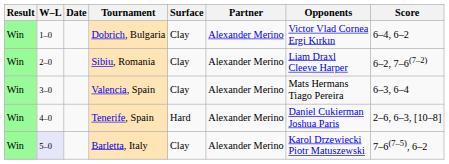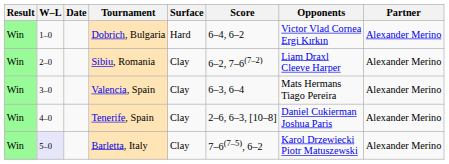 <table class="sortable wikitable nowrap">
 <tr>
 <th>Result</th>
 <th class="unsortable">W–L</th>
 <th>Date</th>
 <th>Tournament</th>
 <th>Surface</th>
+<th class="unsortable">Score</th>
+<th>Opponents</th>
 <th>Partner</th>
-<th>Opponents</th>
-<th class="unsortable">Score</th>
 </tr>
 <tr>
 <td bgcolor=98fb98>Win</td>
 <td><small>1–0</small></td>
 <td><a href='#'></a></td>
 <td style="background:moccasin;"><a href='#'>Dobrich</a>, Bulgaria</td>
-<td>Clay</td>
+<td>Hard</td>
+<td>6–4, 6–2</td>
+<td> <a href='#'>Victor Vlad Cornea</a><br> <a href='#'>Ergi Kırkın</a></td>
 <td> <a href='#'>Alexander Merino</a></td>
-<td> <a href='#'>Victor Vlad Cornea</a><br> <a href='#'>Ergi Kırkın</a></td>
-<td>6–4, 6–2</td>
 </tr>
 <tr>
 <td bgcolor=98fb98>Win</td>
 <td><small>2–0</small></td>
 <td><a href='#'></a></td>
 <td style="background:moccasin;"><a href='#'>Sibiu</a>, Romania</td>
 <td>Clay</td>
+<td>6–2, 7–6<sup>(7–2)</sup></td>
+<td> <a href='#'>Liam Draxl</a><br> <a href='#'>Cleeve Harper</a></td>
 <td> Alexander Merino</td>
-<td> <a href='#'>Liam Draxl</a><br> <a href='#'>Cleeve Harper</a></td>
-<td>6–2, 7–6<sup>(7–2)</sup></td>
 </tr>
 <tr>
 <td bgcolor=98fb98>Win</td>
 <td><small>3–0</small></td>
 <td><a href='#'></a></td>
 <td style="background:moccasin;"><a href='#'>Valencia</a>, Spain</td>
 <td>Clay</td>
+<td>6–3, 6–4</td>
+<td> Mats Hermans<br> Tiago Pereira</td>
 <td> Alexander Merino</td>
-<td> Mats Hermans<br> Tiago Pereira</td>
-<td>6–3, 6–4</td>
 </tr>
 <tr>
 <td bgcolor=98fb98>Win</td>
 <td><small>4–0</small></td>
 <td><a href='#'></a></td>
 <td style="background:moccasin;"><a href='#'>Tenerife</a>, Spain</td>
-<td>Hard</td>
+<td>Clay</td>
+<td>2–6, 6–3, [10–8]</td>
+<td> <a href='#'>Daniel Cukierman</a><br> <a href='#'>Joshua Paris</a></td>
 <td> Alexander Merino</td>
-<td> <a href='#'>Daniel Cukierman</a><br> <a href='#'>Joshua Paris</a></td>
-<td>2–6, 6–3, [10–8]</td>
 </tr>
 <tr>
 <td bgcolor=98fb98>Win</td>
 <td style="background: lavender;"><small>5–0</small></td>
 <td><a href='#'></a></td>
 <td style="background:moccasin;"><a href='#'>Barletta</a>, Italy</td>
 <td>Clay</td>
+<td>7–6<sup>(7–5)</sup>, 6–2</td>
+<td> <a href='#'>Karol Drzewiecki</a><br> <a href='#'>Piotr Matuszewski</a></td>
 <td> Alexander Merino</td>
-<td> <a href='#'>Karol Drzewiecki</a><br> <a href='#'>Piotr Matuszewski</a></td>
-<td>7–6<sup>(7–5)</sup>, 6–2</td>
 </tr>
 </table>
